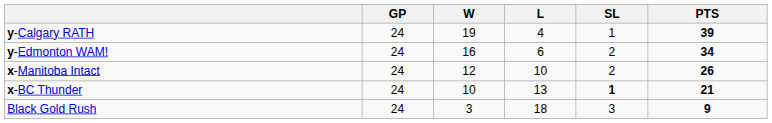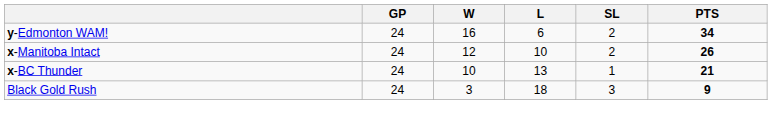 <table class="wikitable" style="text-align:center">
 <tr>
 <th bgcolor="#DDDDFF" width="15%"></th>
 <th bgcolor="#DDDDFF" width="3%">GP</th>
 <th bgcolor="#DDDDFF" width="3%">W</th>
 <th bgcolor="#DDDDFF" width="3%">L</th>
 <th bgcolor="#DDDDFF" width="3%">SL</th>
 <th bgcolor="#DDDDFF" width="5%">PTS</th>
-</tr>
-<tr>
-<td align=left><strong>y</strong>-<a href='#'>Calgary RATH</a></td>
-<td>24</td>
-<td>19</td>
-<td>4</td>
-<td>1</td>
-<td><strong>39</strong></td>
 </tr>
 <tr>
 <td align=left><strong>y</strong>-<a href='#'>Edmonton WAM!</a></td>
 <td>24</td>
 <td>16</td>
 <td>6</td>
 <td>2</td>
 <td><strong>34</strong></td>
 </tr>
 <tr>
 <td align=left><strong>x</strong>-<a href='#'>Manitoba Intact</a></td>
 <td>24</td>
 <td>12</td>
 <td>10</td>
 <td>2</td>
 <td><strong>26</strong></td>
 </tr>
 <tr>
 <td align=left><strong>x</strong>-<a href='#'>BC Thunder</a></td>
 <td>24</td>
 <td>10</td>
 <td>13</td>
-<td><strong>1</strong></td>
+<td>1</td>
 <td><strong>21</strong></td>
 </tr>
 <tr>
 <td align=left><a href='#'>Black Gold Rush</a></td>
 <td>24</td>
 <td>3</td>
 <td>18</td>
 <td>3</td>
 <td><strong>9</strong></td>
 </tr>
 </table>
